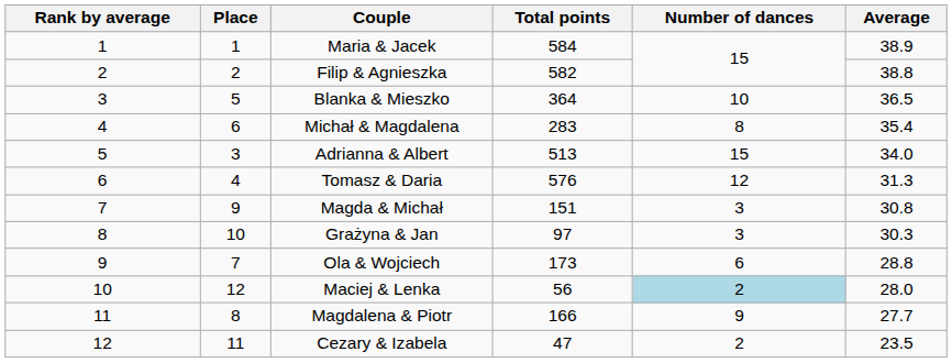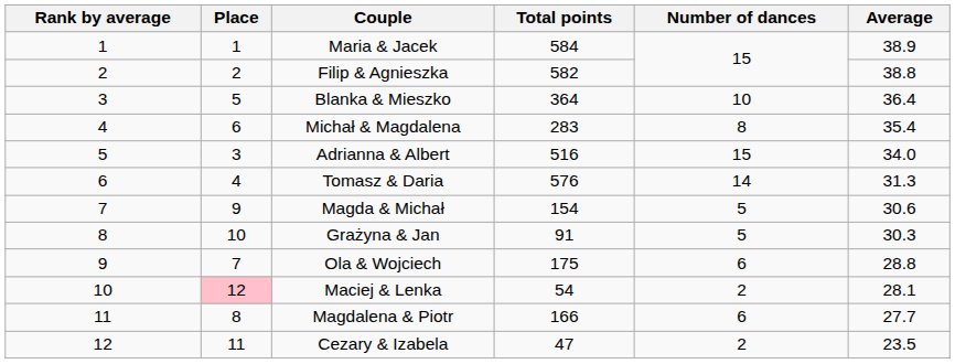 <table class="wikitable sortable"  style="margin:auto; text-align:center; white-space:nowrap; width:70%;">
 <tr>
 <th>Rank by average</th>
 <th>Place</th>
 <th>Couple</th>
 <th>Total points</th>
 <th>Number of dances</th>
 <th>Average</th>
 </tr>
 <tr>
 <td>1</td>
 <td>1</td>
 <td>Maria & Jacek</td>
 <td>584</td>
 <td rowspan="2">15</td>
 <td>38.9</td>
 </tr>
 <tr>
 <td>2</td>
 <td>2</td>
 <td>Filip & Agnieszka</td>
 <td>582</td>
 <td>38.8</td>
 </tr>
 <tr>
 <td>3</td>
 <td>5</td>
 <td>Blanka & Mieszko</td>
 <td>364</td>
 <td>10</td>
-<td>36.5</td>
+<td>36.4</td>
 </tr>
 <tr>
 <td>4</td>
 <td>6</td>
 <td>Michał & Magdalena</td>
 <td>283</td>
 <td>8</td>
 <td>35.4</td>
 </tr>
 <tr>
 <td>5</td>
 <td>3</td>
 <td>Adrianna & Albert</td>
-<td>513</td>
+<td>516</td>
 <td>15</td>
 <td>34.0</td>
 </tr>
 <tr>
 <td>6</td>
 <td>4</td>
 <td>Tomasz & Daria</td>
 <td>576</td>
-<td>12</td>
+<td>14</td>
 <td>31.3</td>
 </tr>
 <tr>
 <td>7</td>
 <td>9</td>
 <td>Magda & Michał</td>
-<td>151</td>
-<td>3</td>
-<td>30.8</td>
+<td>154</td>
+<td>5</td>
+<td>30.6</td>
 </tr>
 <tr>
 <td>8</td>
 <td>10</td>
 <td>Grażyna & Jan</td>
-<td>97</td>
-<td>3</td>
+<td>91</td>
+<td>5</td>
 <td>30.3</td>
 </tr>
 <tr>
 <td>9</td>
 <td>7</td>
 <td>Ola & Wojciech</td>
-<td>173</td>
+<td>175</td>
 <td>6</td>
 <td>28.8</td>
 </tr>
 <tr>
 <td>10</td>
-<td>12</td>
+<td style="background: pink;">12</td>
 <td>Maciej & Lenka</td>
-<td>56</td>
-<td style="background: lightblue;">2</td>
-<td>28.0</td>
+<td>54</td>
+<td>2</td>
+<td>28.1</td>
 </tr>
 <tr>
 <td>11</td>
 <td>8</td>
 <td>Magdalena & Piotr</td>
 <td>166</td>
-<td>9</td>
+<td>6</td>
 <td>27.7</td>
 </tr>
 <tr>
 <td>12</td>
 <td>11</td>
 <td>Cezary & Izabela</td>
 <td>47</td>
 <td>2</td>
 <td>23.5</td>
 </tr>
 </table>
